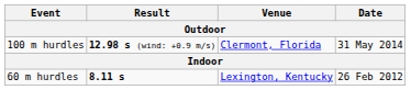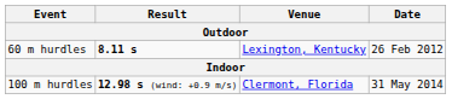 <table class="wikitable">
 <tr>
 <th>Event</th>
 <th>Result</th>
 <th>Venue</th>
 <th>Date</th>
 </tr>
 <tr>
 <th colspan="4">Outdoor</th>
 </tr>
 <tr>
+<td>60 m hurdles</td>
+<td><strong>8.11 s</strong></td>
+<td> <a href='#'>Lexington, Kentucky</a></td>
+<td>26 Feb 2012</td>
+</tr>
+<tr>
+<th colspan="4">Indoor</th>
+</tr>
+<tr>
 <td>100 m hurdles</td>
 <td><strong>12.98  s</strong> <small>(wind: +0.9 m/s)</small></td>
 <td> <a href='#'>Clermont, Florida</a></td>
 <td>31 May 2014</td>
 </tr>
-<tr>
-<th colspan="4">Indoor</th>
-</tr>
-<tr>
-<td>60 m hurdles</td>
-<td><strong>8.11 s</strong></td>
-<td> <a href='#'>Lexington, Kentucky</a></td>
-<td>26 Feb 2012</td>
-</tr>
 </table>
